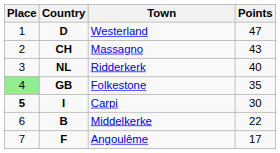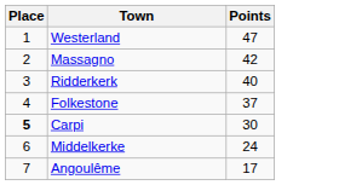 <table class="wikitable">
 <tr>
 <th width="25">Place</th>
-<th width="25">Country</th>
 <th width="200">Town</th>
 <th width="25">Points</th>
 </tr>
 <tr>
 <td align="center">1</td>
-<td align="center"><strong>D</strong></td>
 <td align="left"><a href='#'>Westerland</a></td>
 <td align="center">47</td>
 </tr>
 <tr>
 <td align="center">2</td>
-<td align="center"><strong>CH</strong></td>
 <td align="left"><a href='#'>Massagno</a></td>
-<td align="center">43</td>
+<td align="center">42</td>
 </tr>
 <tr>
 <td align="center">3</td>
-<td align="center"><strong>NL</strong></td>
 <td align="left"><a href='#'>Ridderkerk</a></td>
 <td align="center">40</td>
 </tr>
 <tr>
-<td align="center" style="background: lightgreen;">4</td>
-<td align="center"><strong>GB</strong></td>
+<td align="center">4</td>
 <td align="left"><a href='#'>Folkestone</a></td>
-<td align="center">35</td>
+<td align="center">37</td>
 </tr>
 <tr>
 <td align="center"><strong>5</strong></td>
-<td align="center"><strong>I</strong></td>
 <td align="left"><a href='#'>Carpi</a></td>
 <td align="center">30</td>
 </tr>
 <tr>
 <td align="center">6</td>
-<td align="center"><strong>B</strong></td>
 <td align="left"><a href='#'>Middelkerke</a></td>
-<td align="center">22</td>
+<td align="center">24</td>
 </tr>
 <tr>
 <td align="center">7</td>
-<td align="center"><strong>F</strong></td>
 <td align="left"><a href='#'>Angoulême</a></td>
 <td align="center">17</td>
 </tr>
 </table>
